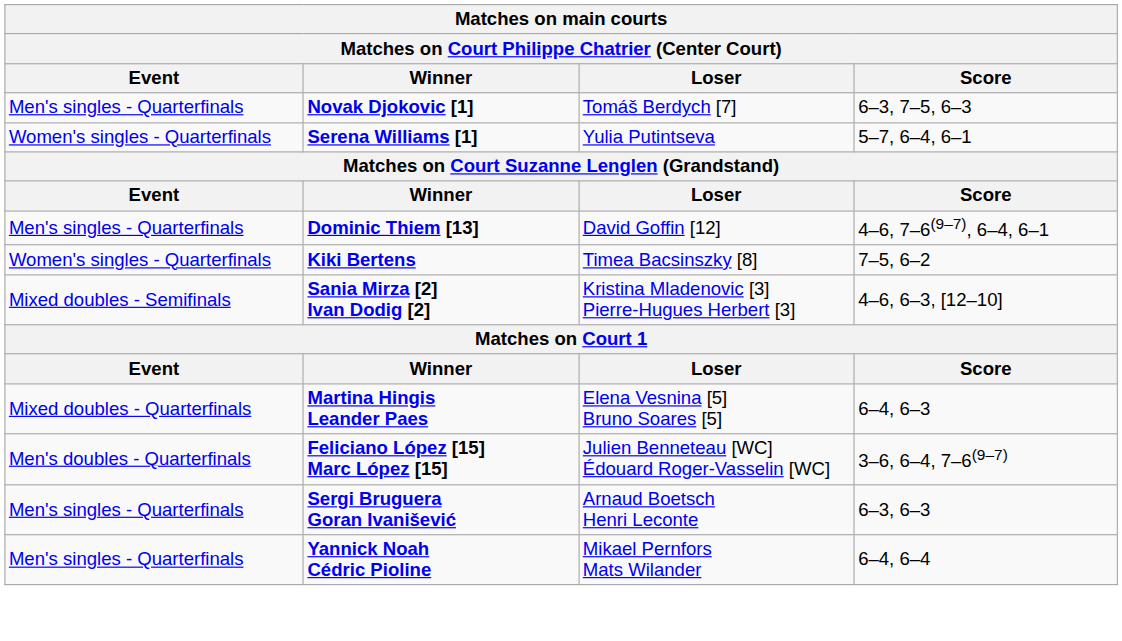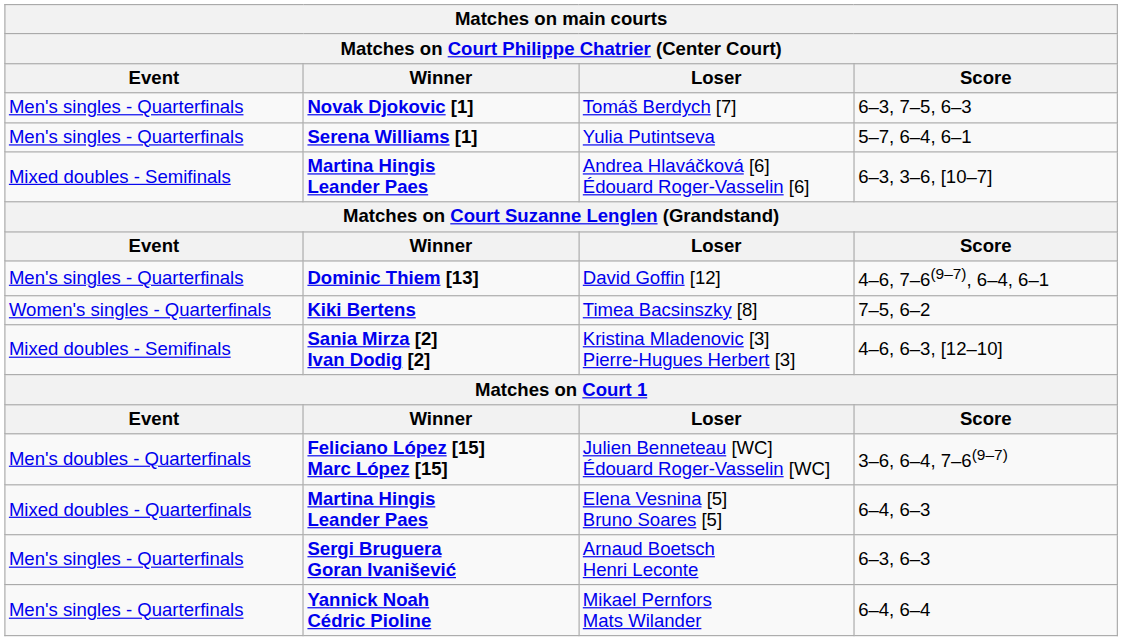 <table class="wikitable collapsible uncollapsed" style=margin:auto>
 <tr>
 <th colspan=4 style=white-space:nowrap>Matches on main courts</th>
 </tr>
 <tr>
 <th colspan=4><strong>Matches on <a href='#'>Court Philippe Chatrier</a> (Center Court)</strong></th>
 </tr>
 <tr>
 <th width=240>Event</th>
 <th width=230>Winner</th>
 <th width=230>Loser</th>
 <th width=220>Score</th>
 </tr>
 <tr>
 <td><a href='#'>Men's singles - Quarterfinals</a></td>
 <td><strong> <a href='#'>Novak Djokovic</a> [1]</strong></td>
 <td> <a href='#'>Tomáš Berdych</a> [7]</td>
 <td>6–3, 7–5, 6–3</td>
 </tr>
 <tr>
-<td><a href='#'>Women's singles - Quarterfinals</a></td>
+<td><a href='#'>Men's singles - Quarterfinals</a></td>
 <td><strong> <a href='#'>Serena Williams</a> [1]</strong></td>
 <td> <a href='#'>Yulia Putintseva</a></td>
 <td>5–7, 6–4, 6–1</td>
+</tr>
+<tr>
+<td><a href='#'>Mixed doubles - Semifinals</a></td>
+<td><strong> <a href='#'>Martina Hingis</a><br> <a href='#'>Leander Paes</a></strong></td>
+<td> <a href='#'>Andrea Hlaváčková</a> [6]<br> <a href='#'>Édouard Roger-Vasselin</a> [6]</td>
+<td>6–3, 3–6, [10–7]</td>
 </tr>
 <tr>
 <th colspan=4><strong>Matches on <a href='#'>Court Suzanne Lenglen</a> (Grandstand)</strong></th>
 </tr>
 <tr>
 <th width=250>Event</th>
 <th width=220>Winner</th>
 <th width=220>Loser</th>
 <th width=220>Score</th>
 </tr>
 <tr>
 <td><a href='#'>Men's singles - Quarterfinals</a></td>
 <td><strong> <a href='#'>Dominic Thiem</a> [13]</strong></td>
 <td> <a href='#'>David Goffin</a> [12]</td>
 <td>4–6, 7–6<sup>(9–7)</sup>, 6–4, 6–1</td>
 </tr>
 <tr>
 <td><a href='#'>Women's singles - Quarterfinals</a></td>
 <td><strong> <a href='#'>Kiki Bertens</a></strong></td>
 <td> <a href='#'>Timea Bacsinszky</a> [8]</td>
 <td>7–5, 6–2</td>
 </tr>
 <tr>
 <td><a href='#'>Mixed doubles - Semifinals</a></td>
 <td><strong> <a href='#'>Sania Mirza</a> [2]<br> <a href='#'>Ivan Dodig</a> [2]</strong></td>
 <td> <a href='#'>Kristina Mladenovic</a> [3]<br> <a href='#'>Pierre-Hugues Herbert</a> [3]</td>
 <td>4–6, 6–3, [12–10]</td>
 </tr>
 <tr>
 <th colspan=4><strong>Matches on <a href='#'>Court 1</a></strong></th>
 </tr>
 <tr>
 <th width=250>Event</th>
 <th width=220>Winner</th>
 <th width=220>Loser</th>
 <th width=220>Score</th>
 </tr>
 <tr>
+<td><a href='#'>Men's doubles - Quarterfinals</a></td>
+<td><strong> <a href='#'>Feliciano López</a> [15] <br>  <a href='#'>Marc López</a> [15]</strong></td>
+<td> <a href='#'>Julien Benneteau</a> [WC] <br>  <a href='#'>Édouard Roger-Vasselin</a> [WC]</td>
+<td>3–6, 6–4, 7–6<sup>(9–7)</sup></td>
+</tr>
+<tr>
 <td><a href='#'>Mixed doubles - Quarterfinals</a></td>
 <td><strong> <a href='#'>Martina Hingis</a> <br>  <a href='#'>Leander Paes</a></strong></td>
 <td> <a href='#'>Elena Vesnina</a> [5] <br>  <a href='#'>Bruno Soares</a> [5]</td>
 <td>6–4, 6–3</td>
-</tr>
-<tr>
-<td><a href='#'>Men's doubles - Quarterfinals</a></td>
-<td><strong> <a href='#'>Feliciano López</a> [15] <br>  <a href='#'>Marc López</a> [15]</strong></td>
-<td> <a href='#'>Julien Benneteau</a> [WC] <br>  <a href='#'>Édouard Roger-Vasselin</a> [WC]</td>
-<td>3–6, 6–4, 7–6<sup>(9–7)</sup></td>
 </tr>
 <tr>
 <td><a href='#'>Men's singles - Quarterfinals</a></td>
 <td><strong> <a href='#'>Sergi Bruguera</a> <br>  <a href='#'>Goran Ivanišević</a></strong></td>
 <td> <a href='#'>Arnaud Boetsch</a> <br>  <a href='#'>Henri Leconte</a></td>
 <td>6–3, 6–3</td>
 </tr>
 <tr>
 <td><a href='#'>Men's singles - Quarterfinals</a></td>
 <td><strong> <a href='#'>Yannick Noah</a> <br>  <a href='#'>Cédric Pioline</a></strong></td>
 <td> <a href='#'>Mikael Pernfors</a> <br>  <a href='#'>Mats Wilander</a></td>
 <td>6–4, 6–4</td>
 </tr>
 </table>
